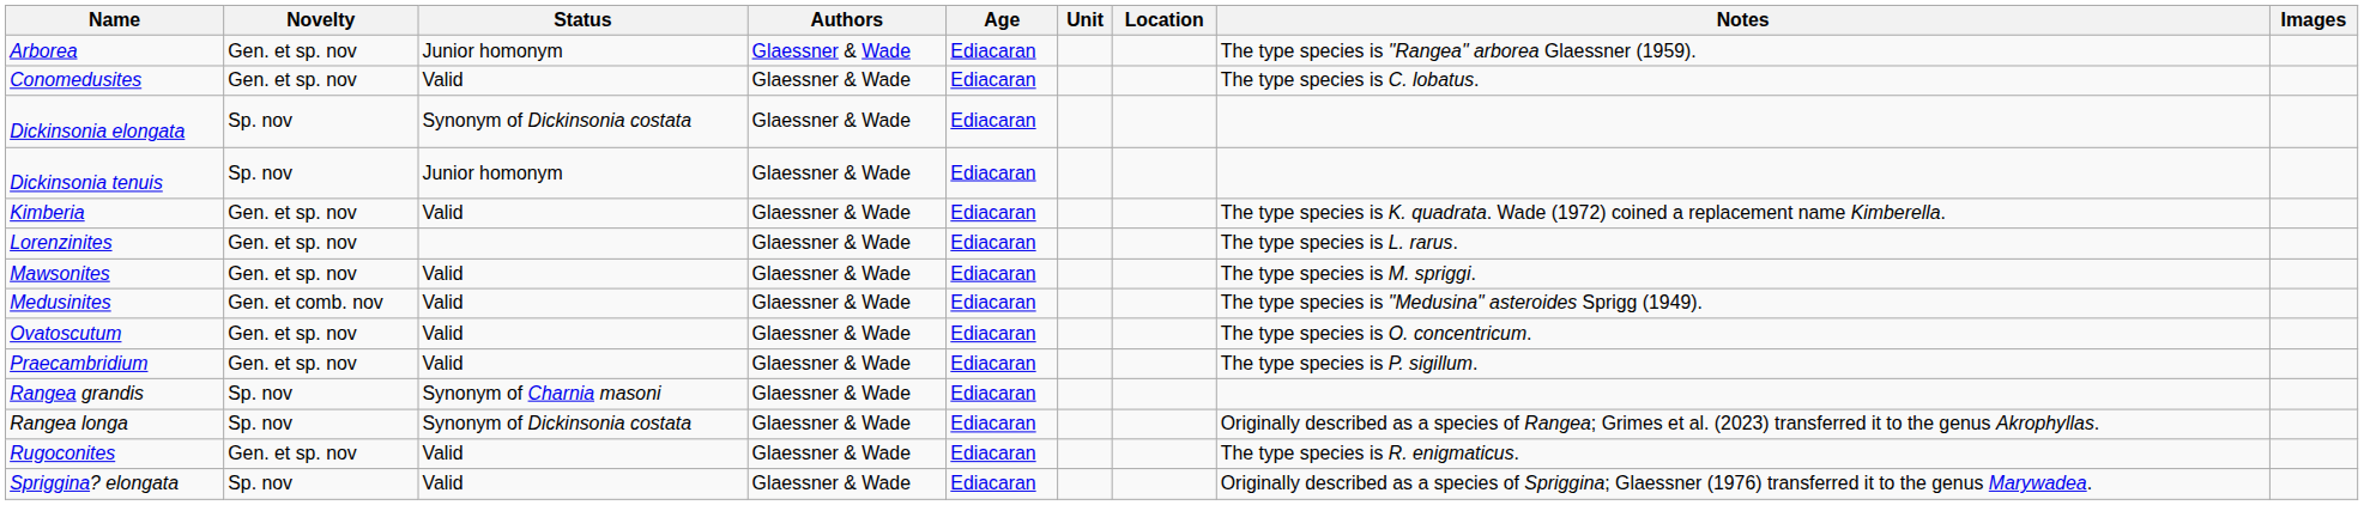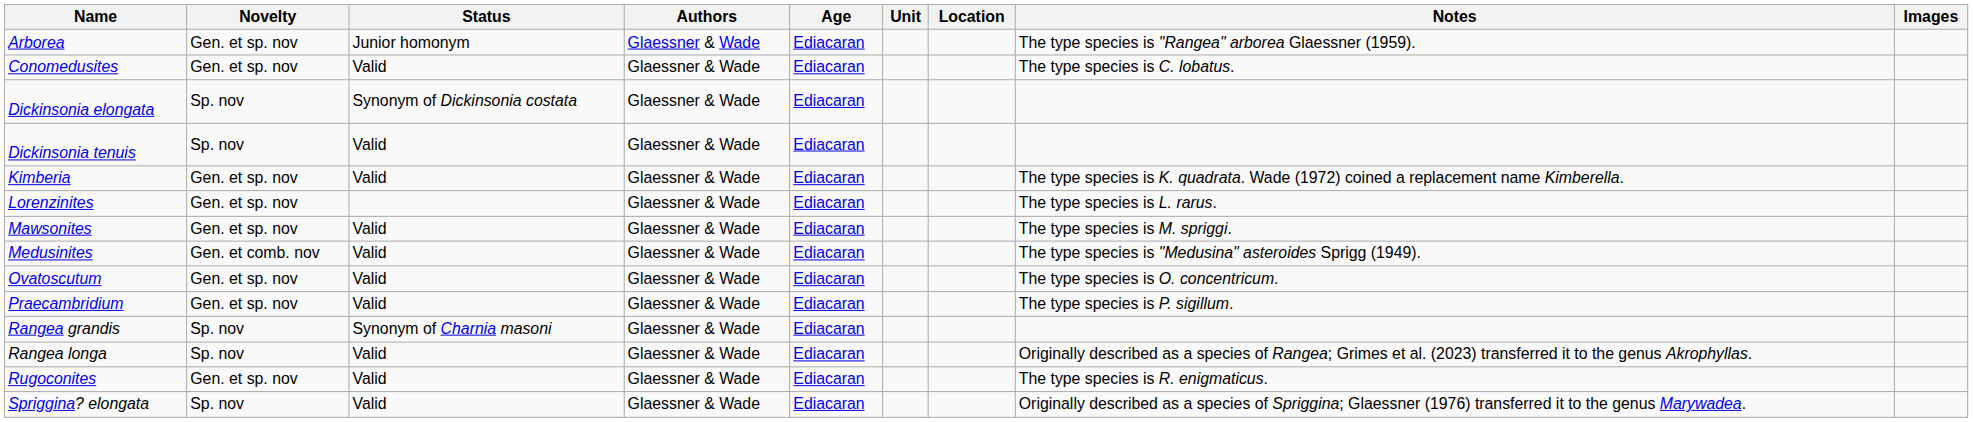 <table class="wikitable sortable" align="center" width="100%">
 <tr>
 <th>Name</th>
 <th>Novelty</th>
 <th>Status</th>
 <th>Authors</th>
 <th>Age</th>
 <th>Unit</th>
 <th>Location</th>
 <th>Notes</th>
 <th>Images</th>
 </tr>
 <tr>
 <td><em><a href='#'>Arborea</a></em></td>
 <td>Gen. et sp. nov</td>
 <td>Junior homonym</td>
 <td><a href='#'>Glaessner</a> & <a href='#'>Wade</a></td>
 <td><a href='#'>Ediacaran</a></td>
 <td></td>
 <td></td>
 <td>The type species is <em>"Rangea" arborea</em> Glaessner (1959).</td>
 <td></td>
 </tr>
 <tr>
 <td><em><a href='#'>Conomedusites</a></em></td>
 <td>Gen. et sp. nov</td>
 <td>Valid</td>
 <td>Glaessner & Wade</td>
 <td><a href='#'>Ediacaran</a></td>
 <td></td>
 <td></td>
 <td>The type species is <em>C. lobatus</em>.</td>
 <td></td>
 </tr>
 <tr>
 <td><br><em><a href='#'>Dickinsonia elongata</a></em></td>
 <td>Sp. nov</td>
 <td>Synonym of <em>Dickinsonia costata</em></td>
 <td>Glaessner & Wade</td>
 <td><a href='#'>Ediacaran</a></td>
 <td></td>
 <td></td>
 <td></td>
 <td></td>
 </tr>
 <tr>
 <td><br><em><a href='#'>Dickinsonia tenuis</a></em></td>
 <td>Sp. nov</td>
-<td>Junior homonym</td>
+<td>Valid</td>
 <td>Glaessner & Wade</td>
 <td><a href='#'>Ediacaran</a></td>
 <td></td>
 <td> </td>
 <td></td>
 <td></td>
 </tr>
 <tr>
 <td><em><a href='#'>Kimberia</a></em></td>
 <td>Gen. et sp. nov</td>
 <td>Valid</td>
 <td>Glaessner & Wade</td>
 <td><a href='#'>Ediacaran</a></td>
 <td></td>
 <td></td>
 <td>The type species is <em>K. quadrata</em>. Wade (1972) coined a replacement name <em>Kimberella</em>.</td>
 <td></td>
 </tr>
 <tr>
 <td><em><a href='#'>Lorenzinites</a></em></td>
 <td>Gen. et sp. nov</td>
 <td></td>
 <td>Glaessner & Wade</td>
 <td><a href='#'>Ediacaran</a></td>
 <td></td>
 <td></td>
 <td>The type species is <em>L. rarus</em>.</td>
 <td></td>
 </tr>
 <tr>
 <td><em><a href='#'>Mawsonites</a></em></td>
 <td>Gen. et sp. nov</td>
 <td>Valid</td>
 <td>Glaessner & Wade</td>
 <td><a href='#'>Ediacaran</a></td>
 <td></td>
 <td></td>
 <td>The type species is <em>M. spriggi</em>.</td>
 <td></td>
 </tr>
 <tr>
 <td><em><a href='#'>Medusinites</a></em></td>
 <td>Gen. et comb. nov</td>
 <td>Valid</td>
 <td>Glaessner & Wade</td>
 <td><a href='#'>Ediacaran</a></td>
 <td></td>
 <td></td>
 <td>The type species is <em>"Medusina" asteroides</em> Sprigg (1949).</td>
 <td></td>
 </tr>
 <tr>
 <td><em><a href='#'>Ovatoscutum</a></em></td>
 <td>Gen. et sp. nov</td>
 <td>Valid</td>
 <td>Glaessner & Wade</td>
 <td><a href='#'>Ediacaran</a></td>
 <td></td>
 <td></td>
 <td>The type species is <em>O. concentricum</em>.</td>
 <td></td>
 </tr>
 <tr>
 <td><em><a href='#'>Praecambridium</a></em></td>
 <td>Gen. et sp. nov</td>
 <td>Valid</td>
 <td>Glaessner & Wade</td>
 <td><a href='#'>Ediacaran</a></td>
 <td></td>
 <td></td>
 <td>The type species is <em>P. sigillum</em>.</td>
 <td></td>
 </tr>
 <tr>
 <td><em><a href='#'>Rangea</a> grandis</em></td>
 <td>Sp. nov</td>
 <td>Synonym of <em><a href='#'>Charnia</a> masoni</em></td>
 <td>Glaessner & Wade</td>
 <td><a href='#'>Ediacaran</a></td>
 <td></td>
 <td></td>
 <td></td>
 <td></td>
 </tr>
 <tr>
 <td><em>Rangea longa</em></td>
 <td>Sp. nov</td>
-<td>Synonym of <em>Dickinsonia costata</em></td>
+<td>Valid</td>
 <td>Glaessner & Wade</td>
 <td><a href='#'>Ediacaran</a></td>
 <td></td>
 <td></td>
 <td>Originally described as a species of <em>Rangea</em>; Grimes et al. (2023) transferred it to the genus <em>Akrophyllas</em>.</td>
 <td></td>
 </tr>
 <tr>
 <td><em><a href='#'>Rugoconites</a></em></td>
 <td>Gen. et sp. nov</td>
 <td>Valid</td>
 <td>Glaessner & Wade</td>
 <td><a href='#'>Ediacaran</a></td>
 <td></td>
 <td></td>
 <td>The type species is <em>R. enigmaticus</em>.</td>
 <td></td>
 </tr>
 <tr>
 <td><em><a href='#'>Spriggina</a>? elongata</em></td>
 <td>Sp. nov</td>
 <td>Valid</td>
 <td>Glaessner & Wade</td>
 <td><a href='#'>Ediacaran</a></td>
 <td></td>
 <td></td>
 <td>Originally described as a species of <em>Spriggina</em>; Glaessner (1976) transferred it to the genus <em><a href='#'>Marywadea</a></em>.</td>
 <td></td>
 </tr>
 </table>
